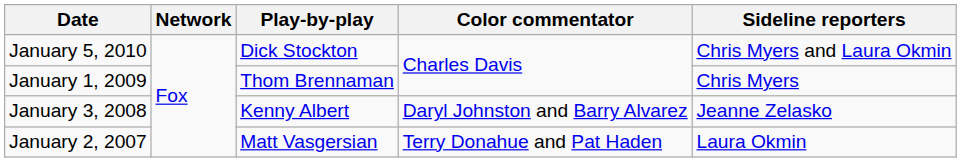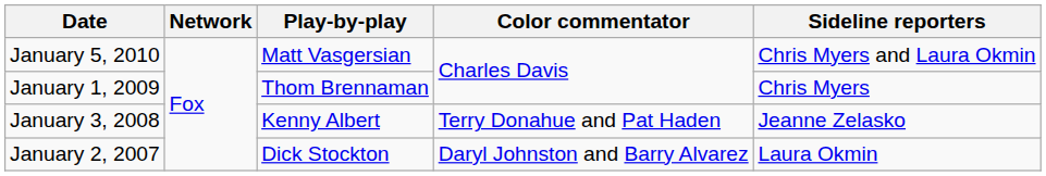 <table class="wikitable">
 <tr>
 <th>Date</th>
 <th>Network</th>
 <th>Play-by-play</th>
 <th>Color commentator</th>
 <th>Sideline reporters</th>
 </tr>
 <tr>
 <td>January 5, 2010</td>
 <td rowspan=4><a href='#'>Fox</a></td>
-<td><a href='#'>Dick Stockton</a></td>
+<td><a href='#'>Matt Vasgersian</a></td>
 <td rowspan=2><a href='#'>Charles Davis</a></td>
 <td><a href='#'>Chris Myers</a> and <a href='#'>Laura Okmin</a></td>
 </tr>
 <tr>
 <td>January 1, 2009</td>
 <td><a href='#'>Thom Brennaman</a></td>
 <td><a href='#'>Chris Myers</a></td>
 </tr>
 <tr>
 <td>January 3, 2008</td>
 <td><a href='#'>Kenny Albert</a></td>
-<td><a href='#'>Daryl Johnston</a> and <a href='#'>Barry Alvarez</a></td>
+<td><a href='#'>Terry Donahue</a> and <a href='#'>Pat Haden</a></td>
 <td><a href='#'>Jeanne Zelasko</a></td>
 </tr>
 <tr>
 <td>January 2, 2007</td>
-<td><a href='#'>Matt Vasgersian</a></td>
-<td><a href='#'>Terry Donahue</a> and <a href='#'>Pat Haden</a></td>
+<td><a href='#'>Dick Stockton</a></td>
+<td><a href='#'>Daryl Johnston</a> and <a href='#'>Barry Alvarez</a></td>
 <td><a href='#'>Laura Okmin</a></td>
 </tr>
 </table>
